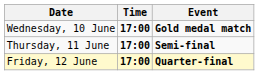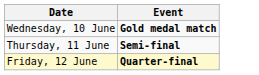 <table class = "wikitable">
 <tr>
 <th>Date</th>
-<th>Time</th>
 <th>Event</th>
 </tr>
 <tr>
 <td>Wednesday, 10 June</td>
-<td><strong>17:00</strong></td>
 <td><strong>Gold medal match</strong></td>
 </tr>
 <tr>
 <td>Thursday, 11 June</td>
-<td><strong>17:00</strong></td>
 <td><strong>Semi-final</strong></td>
 </tr>
 <tr style="background-color:lemonchiffon;">
 <td>Friday, 12 June</td>
-<td><strong>17:00</strong></td>
 <td><strong>Quarter-final</strong></td>
 </tr>
 </table>
